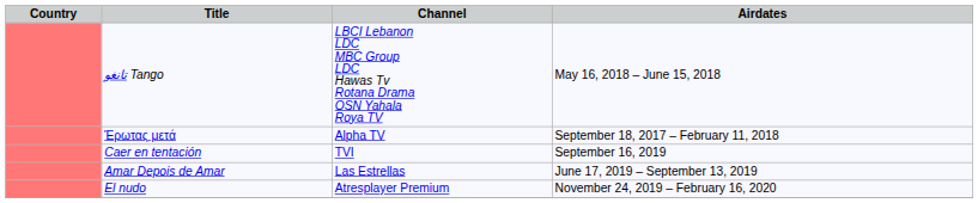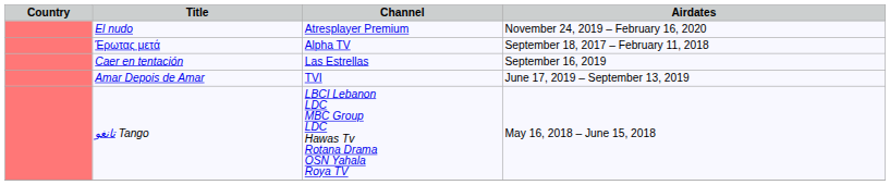 <table class="wikitable sortable" style="text-align:left; font-size:100%; line-height:16px; background:#F8F8FF; width:100%;">
 <tr>
 <th scope="col" style="background-color:#cccfcf;">Country</th>
 <th scope="col" style="background-color:#cccfcf;">Title</th>
 <th scope="col" style="background-color:#cccfcf;">Channel</th>
 <th scope="col" style="background-color:#cccfcf;">Airdates</th>
 </tr>
 <tr>
 <td style="background-color: #FF7777; white-space: nowrap"><strong></strong></td>
-<td><em><a href='#'>تانغو</a> Tango</em></td>
-<td><em><a href='#'>LBCI Lebanon</a><br><a href='#'>LDC</a><br><a href='#'>MBC Group</a><br><a href='#'>LDC</a><br>Hawas Tv<br><a href='#'>Rotana Drama</a><br><a href='#'>OSN Yahala</a><br><a href='#'>Roya TV</a></em></td>
-<td>May 16, 2018 – June 15, 2018</td>
+<td><em><a href='#'>El nudo</a></em></td>
+<td><a href='#'>Atresplayer Premium</a></td>
+<td>November 24, 2019 – February 16, 2020</td>
 </tr>
 <tr>
 <td style="background-color: #FF7777; white-space: nowrap"><strong><br></strong></td>
 <td><a href='#'>Έρωτας μετά</a></td>
 <td><a href='#'>Alpha TV</a></td>
 <td>September 18, 2017 –  February 11, 2018</td>
 </tr>
 <tr>
 <td style="background-color: #FF7777; white-space: nowrap"><strong></strong></td>
 <td><em><a href='#'>Caer en tentación</a></em></td>
-<td><a href='#'>TVI</a></td>
+<td><a href='#'>Las Estrellas</a></td>
 <td>September 16, 2019</td>
 </tr>
 <tr>
 <td style="background-color: #FF7777; white-space: nowrap"><strong></strong></td>
 <td><em><a href='#'>Amar Depois de Amar</a></em></td>
-<td><a href='#'>Las Estrellas</a></td>
+<td><a href='#'>TVI</a></td>
 <td>June 17, 2019 – September 13, 2019</td>
 </tr>
 <tr>
 <td style="background-color: #FF7777; white-space: nowrap"><strong></strong></td>
-<td><em><a href='#'>El nudo</a></em></td>
-<td><a href='#'>Atresplayer Premium</a></td>
-<td>November 24, 2019 – February 16, 2020</td>
+<td><em><a href='#'>تانغو</a> Tango</em></td>
+<td><em><a href='#'>LBCI Lebanon</a><br><a href='#'>LDC</a><br><a href='#'>MBC Group</a><br><a href='#'>LDC</a><br>Hawas Tv<br><a href='#'>Rotana Drama</a><br><a href='#'>OSN Yahala</a><br><a href='#'>Roya TV</a></em></td>
+<td>May 16, 2018 – June 15, 2018</td>
 </tr>
 <tr>
 </tr>
 </table>
